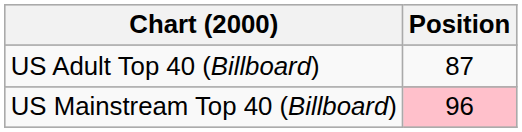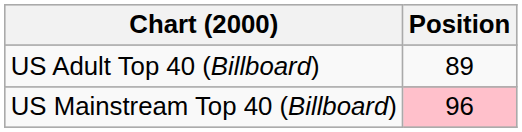 <table class="wikitable">
 <tr>
 <th>Chart (2000)</th>
 <th>Position</th>
 </tr>
 <tr>
 <td>US Adult Top 40 (<em>Billboard</em>)</td>
-<td align="center">87</td>
+<td align="center">89</td>
 </tr>
 <tr>
 <td>US Mainstream Top 40 (<em>Billboard</em>)</td>
 <td align="center" style="background: pink;">96</td>
 </tr>
 </table>
